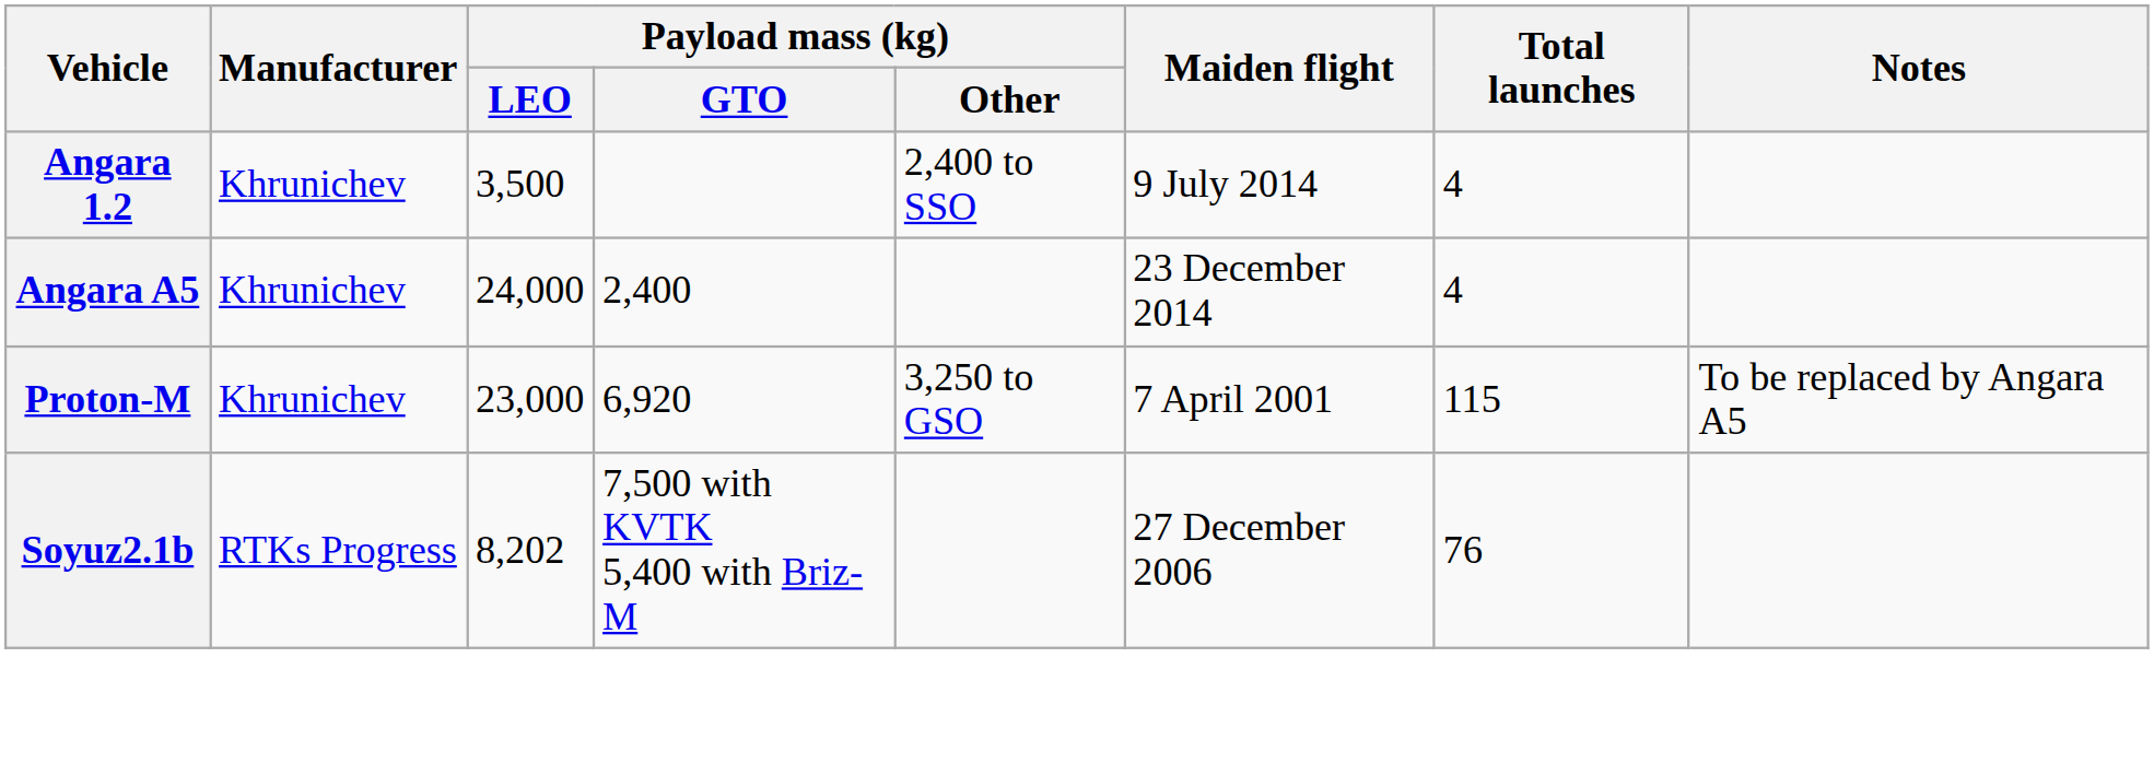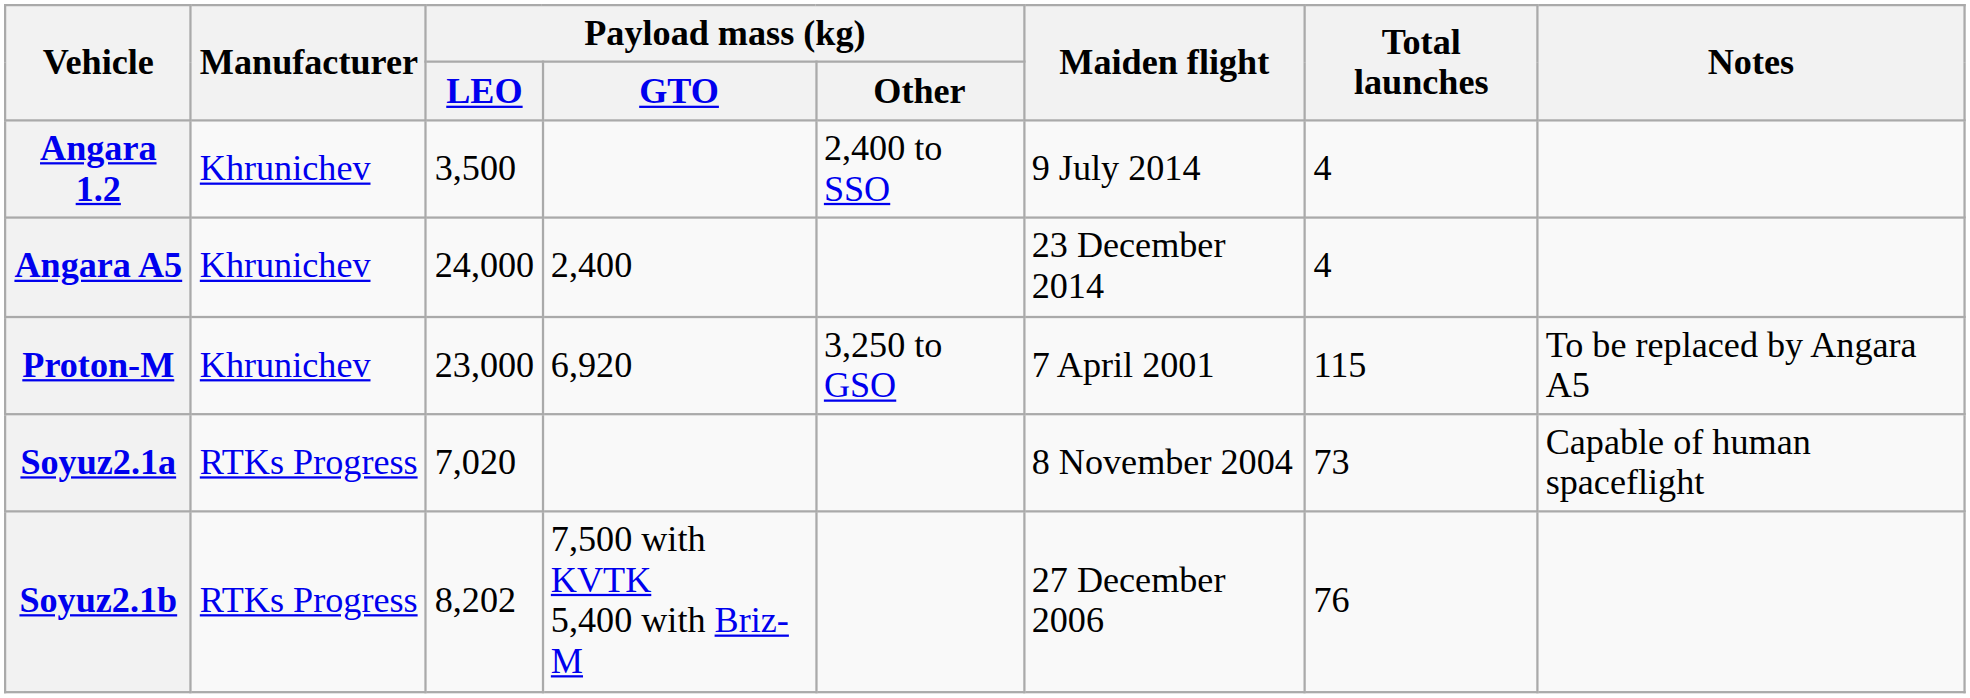 <table class="wikitable sortable">
 <tr>
 <th rowspan="2"><strong>Vehicle</strong></th>
 <th rowspan="2"><strong>Manufacturer</strong></th>
 <th colspan="3"><strong>Payload mass (kg)</strong></th>
 <th rowspan="2"><strong>Maiden flight</strong></th>
 <th rowspan="2"><strong>Total launches</strong></th>
 <th rowspan="2"><strong>Notes</strong></th>
 </tr>
 <tr>
 <th><strong><a href='#'>LEO</a></strong></th>
 <th><strong><a href='#'>GTO</a></strong></th>
 <th><strong>Other</strong></th>
 </tr>
 <tr>
 <th><a href='#'>Angara 1.2</a></th>
 <td><a href='#'>Khrunichev</a></td>
 <td>3,500</td>
 <td></td>
 <td>2,400 to <a href='#'>SSO</a></td>
 <td>9 July 2014</td>
 <td>4</td>
 <td></td>
 </tr>
 <tr>
 <th><a href='#'>Angara A5</a></th>
 <td><a href='#'>Khrunichev</a></td>
 <td>24,000</td>
 <td>2,400</td>
 <td></td>
 <td>23 December 2014</td>
 <td>4</td>
 <td></td>
 </tr>
 <tr>
 <th><a href='#'>Proton-M</a></th>
 <td><a href='#'>Khrunichev</a></td>
 <td>23,000</td>
 <td>6,920</td>
 <td>3,250 to <a href='#'>GSO</a></td>
 <td>7 April 2001</td>
 <td>115</td>
 <td>To be replaced by Angara A5</td>
 </tr>
 <tr>
+<th><a href='#'>Soyuz2.1a</a></th>
+<td><a href='#'>RTKs Progress</a></td>
+<td>7,020</td>
+<td></td>
+<td></td>
+<td>8 November 2004</td>
+<td>73</td>
+<td>Capable of human spaceflight</td>
+</tr>
+<tr>
 <th><a href='#'>Soyuz2.1b</a></th>
 <td><a href='#'>RTKs Progress</a></td>
 <td>8,202</td>
 <td>7,500 with <a href='#'>KVTK</a><br>5,400 with <a href='#'>Briz-M</a></td>
 <td></td>
 <td>27 December 2006</td>
 <td>76</td>
 <td></td>
 </tr>
 </table>
